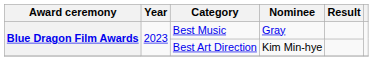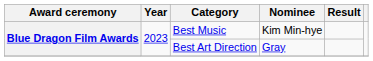 <table class="wikitable plainrowheaders sortable">
 <tr>
 <th scope="col">Award ceremony</th>
 <th scope="col">Year</th>
 <th scope="col">Category</th>
 <th scope="col">Nominee</th>
 <th scope="col">Result</th>
 <th scope="col" class="unsortable"></th>
 </tr>
 <tr>
 <th scope="row" rowspan="2"><a href='#'>Blue Dragon Film Awards</a></th>
 <td rowspan="2"><a href='#'>2023</a></td>
 <td><a href='#'>Best Music</a></td>
-<td><a href='#'>Gray</a></td>
+<td>Kim Min-hye</td>
 <td></td>
 <td align="center" rowspan="2"></td>
 </tr>
 <tr>
 <td><a href='#'>Best Art Direction</a></td>
-<td>Kim Min-hye</td>
+<td><a href='#'>Gray</a></td>
 <td></td>
 </tr>
 <tr>
 </tr>
 </table>
